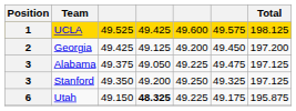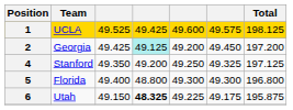 <table class="wikitable sortable" style="text-align:center; font-size:95%">
 <tr>
 <th scope=col>Position</th>
 <th scope=col>Team</th>
 <th scope=col></th>
 <th scope=col></th>
 <th scope=col></th>
 <th scope=col></th>
 <th scope=col>Total</th>
 </tr>
 <tr bgcolor=gold>
 <th scope=row>1</th>
 <td align=left><a href='#'>UCLA</a></td>
 <td>49.525</td>
 <td>49.425</td>
 <td>49.600</td>
 <td>49.575</td>
 <td>198.125</td>
 </tr>
 <tr>
 <th scope=row>2</th>
 <td align=left><a href='#'>Georgia</a></td>
 <td>49.425</td>
-<td>49.125</td>
+<td style="background: paleturquoise;">49.125</td>
 <td>49.200</td>
 <td>49.450</td>
 <td>197.200</td>
 </tr>
 <tr>
-<th scope=row>3</th>
-<td align=left><a href='#'>Alabama</a></td>
-<td>49.375</td>
-<td>49.050</td>
-<td>49.225</td>
-<td>49.475</td>
-<td>197.125</td>
-</tr>
-<tr>
-<th scope=row>3</th>
+<th scope=row>4</th>
 <td align=left><a href='#'>Stanford</a></td>
 <td>49.350</td>
 <td>49.200</td>
 <td>49.250</td>
 <td>49.325</td>
 <td>197.125</td>
+</tr>
+<tr>
+<th scope=row>5</th>
+<td align=left><a href='#'>Florida</a></td>
+<td>49.400</td>
+<td>48.800</td>
+<td>49.300</td>
+<td>49.300</td>
+<td>196.800</td>
 </tr>
 <tr>
 <th scope=row>6</th>
 <td align=left><a href='#'>Utah</a></td>
 <td>49.150</td>
 <td><strong>48.325</strong></td>
 <td>49.225</td>
 <td>49.175</td>
 <td>195.875</td>
 </tr>
 <tr>
 </tr>
 </table>
